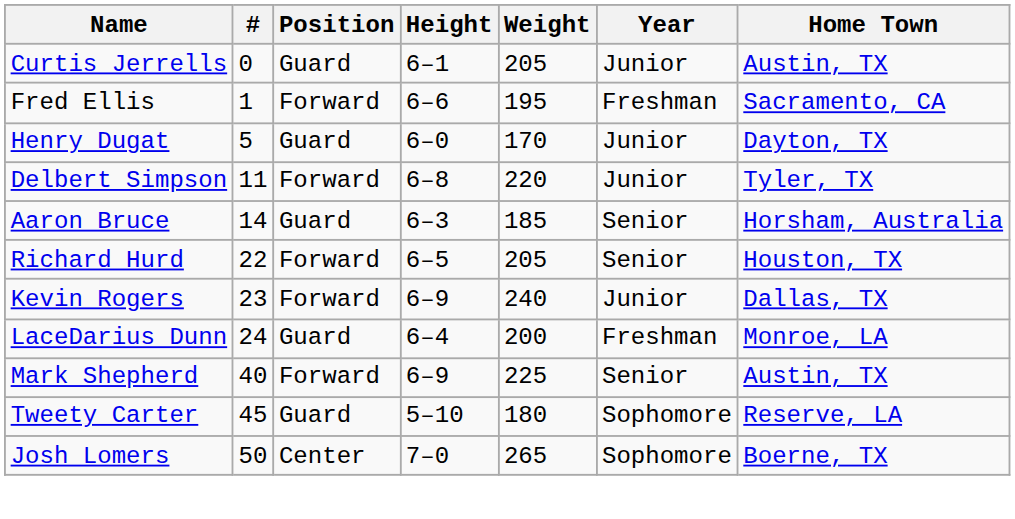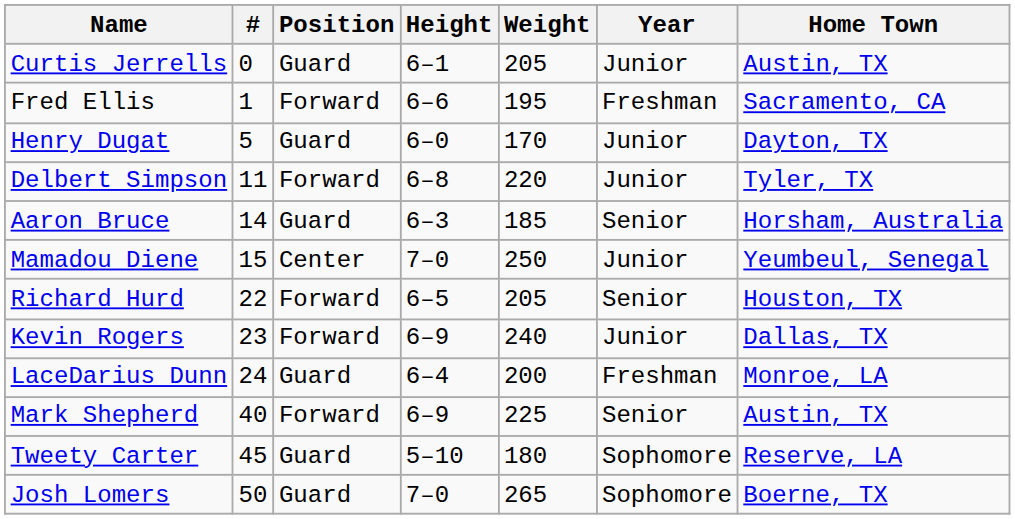 <table class="wikitable" style="text-align: left;">
 <tr>
 <th>Name</th>
 <th>#</th>
 <th>Position</th>
 <th>Height</th>
 <th>Weight</th>
 <th>Year</th>
 <th>Home Town</th>
 </tr>
 <tr>
 <td><a href='#'>Curtis Jerrells</a></td>
 <td>0</td>
 <td>Guard</td>
 <td>6–1</td>
 <td>205</td>
 <td>Junior</td>
 <td><a href='#'>Austin, TX</a></td>
 </tr>
 <tr>
 <td>Fred Ellis</td>
 <td>1</td>
 <td>Forward</td>
 <td>6–6</td>
 <td>195</td>
 <td>Freshman</td>
 <td><a href='#'>Sacramento, CA</a></td>
 </tr>
 <tr>
 <td><a href='#'>Henry Dugat</a></td>
 <td>5</td>
 <td>Guard</td>
 <td>6–0</td>
 <td>170</td>
 <td>Junior</td>
 <td><a href='#'>Dayton, TX</a></td>
 </tr>
 <tr>
 <td><a href='#'>Delbert Simpson</a></td>
 <td>11</td>
 <td>Forward</td>
 <td>6–8</td>
 <td>220</td>
 <td>Junior</td>
 <td><a href='#'>Tyler, TX</a></td>
 </tr>
 <tr>
 <td><a href='#'>Aaron Bruce</a></td>
 <td>14</td>
 <td>Guard</td>
 <td>6–3</td>
 <td>185</td>
 <td>Senior</td>
 <td><a href='#'>Horsham, Australia</a></td>
 </tr>
 <tr>
+<td><a href='#'>Mamadou Diene</a></td>
+<td>15</td>
+<td>Center</td>
+<td>7–0</td>
+<td>250</td>
+<td>Junior</td>
+<td><a href='#'>Yeumbeul, Senegal</a></td>
+</tr>
+<tr>
 <td><a href='#'>Richard Hurd</a></td>
 <td>22</td>
 <td>Forward</td>
 <td>6–5</td>
 <td>205</td>
 <td>Senior</td>
 <td><a href='#'>Houston, TX</a></td>
 </tr>
 <tr>
 <td><a href='#'>Kevin Rogers</a></td>
 <td>23</td>
 <td>Forward</td>
 <td>6–9</td>
 <td>240</td>
 <td>Junior</td>
 <td><a href='#'>Dallas, TX</a></td>
 </tr>
 <tr>
 <td><a href='#'>LaceDarius Dunn</a></td>
 <td>24</td>
 <td>Guard</td>
 <td>6–4</td>
 <td>200</td>
 <td>Freshman</td>
 <td><a href='#'>Monroe, LA</a></td>
 </tr>
 <tr>
 <td><a href='#'>Mark Shepherd</a></td>
 <td>40</td>
 <td>Forward</td>
 <td>6–9</td>
 <td>225</td>
 <td>Senior</td>
 <td><a href='#'>Austin, TX</a></td>
 </tr>
 <tr>
 <td><a href='#'>Tweety Carter</a></td>
 <td>45</td>
 <td>Guard</td>
 <td>5–10</td>
 <td>180</td>
 <td>Sophomore</td>
 <td><a href='#'>Reserve, LA</a></td>
 </tr>
 <tr>
 <td><a href='#'>Josh Lomers</a></td>
 <td>50</td>
-<td>Center</td>
+<td>Guard</td>
 <td>7–0</td>
 <td>265</td>
 <td>Sophomore</td>
 <td><a href='#'>Boerne, TX</a></td>
 </tr>
 </table>
